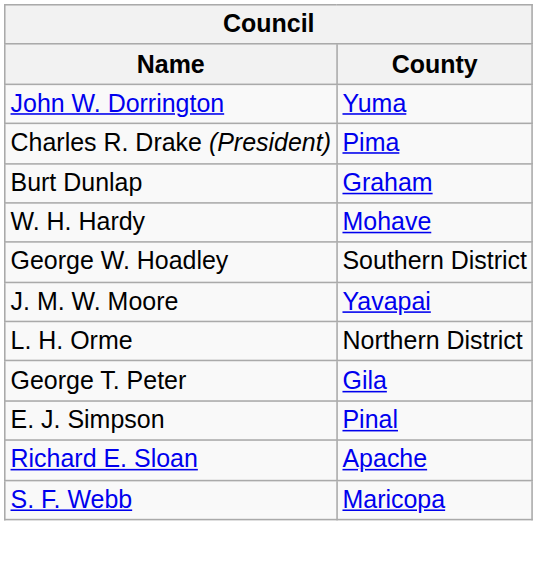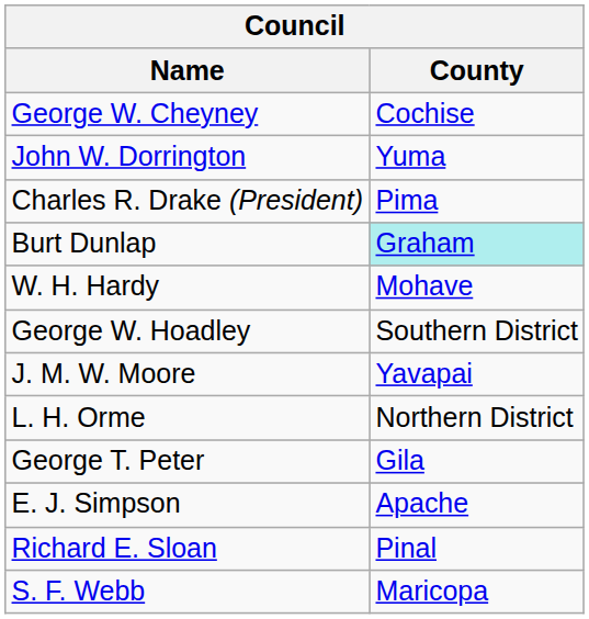 <table class="wikitable">
 <tr>
 <th colspan="2">Council</th>
 </tr>
 <tr>
 <th>Name</th>
 <th>County</th>
+</tr>
+<tr>
+<td><a href='#'>George W. Cheyney</a></td>
+<td><a href='#'>Cochise</a></td>
 </tr>
 <tr>
 <td><a href='#'>John W. Dorrington</a></td>
 <td><a href='#'>Yuma</a></td>
 </tr>
 <tr>
 <td>Charles R. Drake <em>(President)</em></td>
 <td><a href='#'>Pima</a></td>
 </tr>
 <tr>
 <td>Burt Dunlap</td>
-<td><a href='#'>Graham</a></td>
+<td style="background: paleturquoise;"><a href='#'>Graham</a></td>
 </tr>
 <tr>
 <td>W. H. Hardy</td>
 <td><a href='#'>Mohave</a></td>
 </tr>
 <tr>
 <td>George W. Hoadley</td>
 <td>Southern District</td>
 </tr>
 <tr>
 <td>J. M. W. Moore</td>
 <td><a href='#'>Yavapai</a></td>
 </tr>
 <tr>
 <td>L. H. Orme</td>
 <td>Northern District</td>
 </tr>
 <tr>
 <td>George T. Peter</td>
 <td><a href='#'>Gila</a></td>
 </tr>
 <tr>
 <td>E. J. Simpson</td>
-<td><a href='#'>Pinal</a></td>
+<td><a href='#'>Apache</a></td>
 </tr>
 <tr>
 <td><a href='#'>Richard E. Sloan</a></td>
-<td><a href='#'>Apache</a></td>
+<td><a href='#'>Pinal</a></td>
 </tr>
 <tr>
 <td><a href='#'>S. F. Webb</a></td>
 <td><a href='#'>Maricopa</a></td>
 </tr>
 </table>
